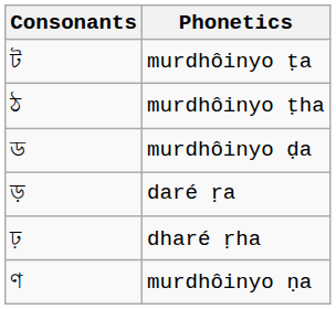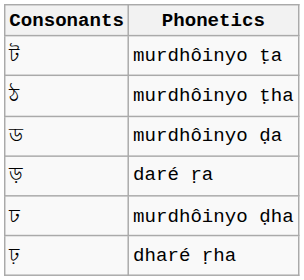 <table class="wikitable">
 <tr>
 <th>Consonants</th>
 <th>Phonetics</th>
 </tr>
 <tr>
 <td>ট</td>
 <td>murdhôinyo ṭa</td>
 </tr>
 <tr>
 <td>ঠ</td>
 <td>murdhôinyo ṭha</td>
 </tr>
 <tr>
 <td>ড</td>
 <td>murdhôinyo ḍa</td>
 </tr>
 <tr>
 <td>ড়</td>
 <td>daré ṛa</td>
 </tr>
 <tr>
+<td>ঢ</td>
+<td>murdhôinyo ḍha</td>
+</tr>
+<tr>
 <td>ঢ়</td>
 <td>dharé ṛha</td>
 </tr>
-<tr>
-<td>ণ</td>
-<td>murdhôinyo ṇa</td>
-</tr>
 </table>
